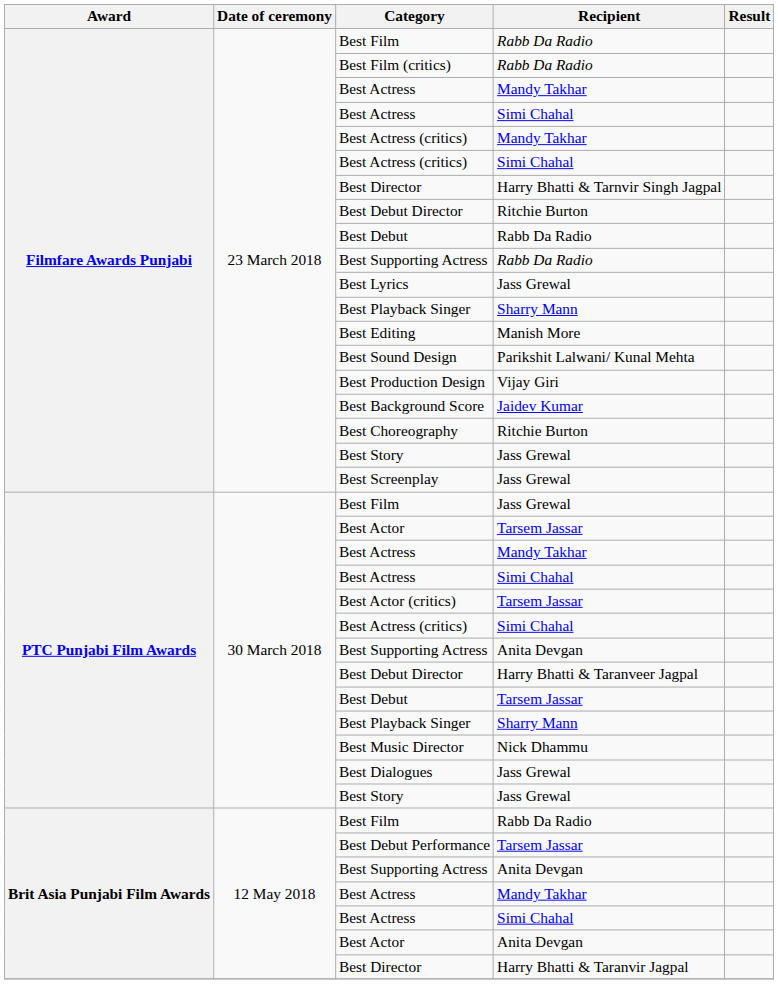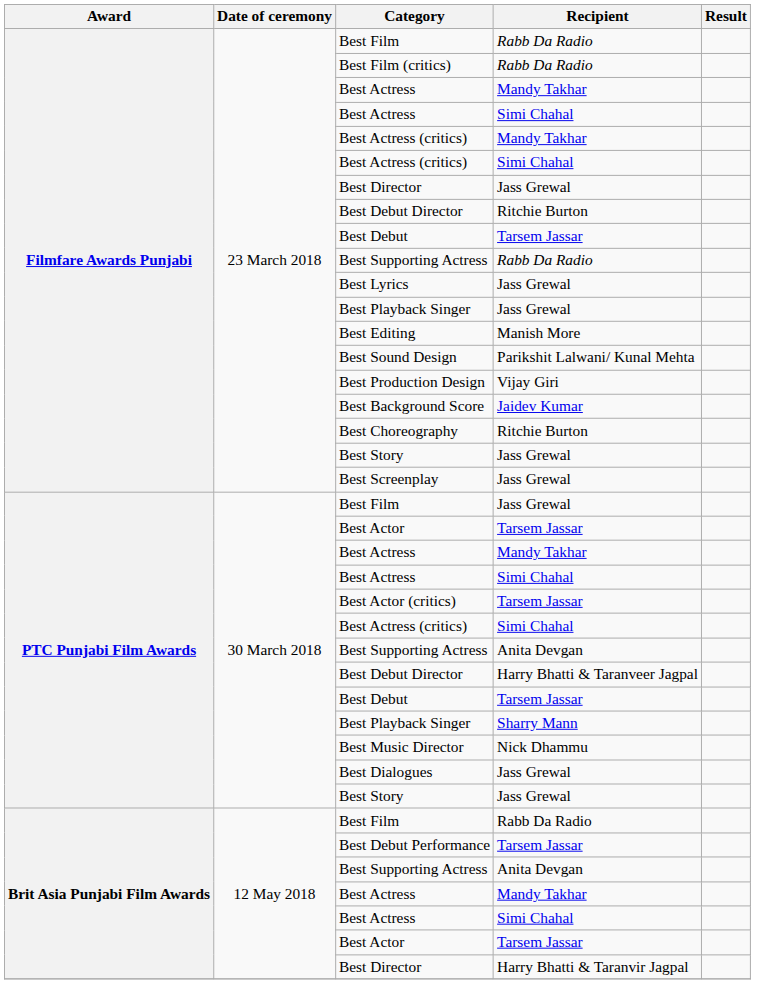 <table class="wikitable plainrowheaders sortable">
 <tr>
 <th scope="col">Award</th>
 <th scope="col">Date of ceremony</th>
 <th scope="col">Category</th>
 <th scope="col">Recipient</th>
 <th scope="col">Result</th>
 </tr>
 <tr>
 <th scope="row" rowspan="19"><a href='#'>Filmfare Awards Punjabi</a></th>
 <td rowspan="19" style="text-align:center;">23 March 2018</td>
 <td>Best Film</td>
 <td><em>Rabb Da Radio</em></td>
 <td></td>
 </tr>
 <tr>
 <td>Best Film (critics)</td>
 <td><em>Rabb Da Radio</em></td>
 <td></td>
 </tr>
 <tr>
 <td>Best Actress</td>
 <td><a href='#'>Mandy Takhar</a></td>
 <td></td>
 </tr>
 <tr>
 <td>Best Actress</td>
 <td><a href='#'>Simi Chahal</a></td>
 <td></td>
 </tr>
 <tr>
 <td>Best Actress (critics)</td>
 <td><a href='#'>Mandy Takhar</a></td>
 <td></td>
 </tr>
 <tr>
 <td>Best Actress (critics)</td>
 <td><a href='#'>Simi Chahal</a></td>
 <td></td>
 </tr>
 <tr>
 <td>Best Director</td>
-<td>Harry Bhatti & Tarnvir Singh Jagpal</td>
+<td>Jass Grewal</td>
 <td></td>
 </tr>
 <tr>
 <td>Best Debut Director</td>
 <td>Ritchie Burton</td>
 <td></td>
 </tr>
 <tr>
 <td>Best Debut</td>
-<td>Rabb Da Radio</td>
+<td><a href='#'>Tarsem Jassar</a></td>
 <td></td>
 </tr>
 <tr>
 <td>Best Supporting Actress</td>
 <td><em>Rabb Da Radio</em></td>
 <td></td>
 </tr>
 <tr>
 <td>Best Lyrics</td>
 <td>Jass Grewal</td>
 <td></td>
 </tr>
 <tr>
 <td>Best Playback Singer</td>
-<td><a href='#'>Sharry Mann</a></td>
+<td>Jass Grewal</td>
 <td></td>
 </tr>
 <tr>
 <td>Best Editing</td>
 <td>Manish More</td>
 <td></td>
 </tr>
 <tr>
 <td>Best Sound Design</td>
 <td>Parikshit Lalwani/ Kunal Mehta</td>
 <td></td>
 </tr>
 <tr>
 <td>Best Production Design</td>
 <td>Vijay Giri</td>
 <td></td>
 </tr>
 <tr>
 <td>Best Background Score</td>
 <td><a href='#'>Jaidev Kumar</a></td>
 <td></td>
 </tr>
 <tr>
 <td>Best Choreography</td>
 <td>Ritchie Burton</td>
 <td></td>
 </tr>
 <tr>
 <td>Best Story</td>
 <td>Jass Grewal</td>
 <td></td>
 </tr>
 <tr>
 <td>Best Screenplay</td>
 <td>Jass Grewal</td>
 <td></td>
 </tr>
 <tr>
 <th scope="row" rowspan="13"><a href='#'>PTC Punjabi Film Awards</a></th>
 <td rowspan="13" style="text-align:center;">30 March 2018</td>
 <td>Best Film</td>
 <td>Jass Grewal</td>
 <td></td>
 </tr>
 <tr>
 <td>Best Actor</td>
 <td><a href='#'>Tarsem Jassar</a></td>
 <td></td>
 </tr>
 <tr>
 <td>Best Actress</td>
 <td><a href='#'>Mandy Takhar</a></td>
 <td></td>
 </tr>
 <tr>
 <td>Best Actress</td>
 <td><a href='#'>Simi Chahal</a></td>
 <td></td>
 </tr>
 <tr>
 <td>Best Actor (critics)</td>
 <td><a href='#'>Tarsem Jassar</a></td>
 <td></td>
 </tr>
 <tr>
 <td>Best Actress (critics)</td>
 <td><a href='#'>Simi Chahal</a></td>
 <td></td>
 </tr>
 <tr>
 <td>Best Supporting Actress</td>
 <td>Anita Devgan</td>
 <td></td>
 </tr>
 <tr>
 <td>Best Debut Director</td>
 <td>Harry Bhatti & Taranveer Jagpal</td>
 <td></td>
 </tr>
 <tr>
 <td>Best Debut</td>
 <td><a href='#'>Tarsem Jassar</a></td>
 <td></td>
 </tr>
 <tr>
 <td>Best Playback Singer</td>
 <td><a href='#'>Sharry Mann</a></td>
 <td></td>
 </tr>
 <tr>
 <td>Best Music Director</td>
 <td>Nick Dhammu</td>
 <td></td>
 </tr>
 <tr>
 <td>Best Dialogues</td>
 <td>Jass Grewal</td>
 <td></td>
 </tr>
 <tr>
 <td>Best Story</td>
 <td>Jass Grewal</td>
 <td></td>
 </tr>
 <tr>
 <th scope="row" rowspan="7">Brit Asia Punjabi Film Awards</th>
 <td rowspan="7" style="text-align:center;">12 May 2018</td>
 <td>Best Film</td>
 <td>Rabb Da Radio</td>
 <td></td>
 </tr>
 <tr>
 <td>Best Debut Performance</td>
 <td><a href='#'>Tarsem Jassar</a></td>
 <td></td>
 </tr>
 <tr>
 <td>Best Supporting Actress</td>
 <td>Anita Devgan</td>
 <td></td>
 </tr>
 <tr>
 <td>Best Actress</td>
 <td><a href='#'>Mandy Takhar</a></td>
 <td></td>
 </tr>
 <tr>
 <td>Best Actress</td>
 <td><a href='#'>Simi Chahal</a></td>
 <td></td>
 </tr>
 <tr>
 <td>Best Actor</td>
-<td>Anita Devgan</td>
+<td><a href='#'>Tarsem Jassar</a></td>
 <td></td>
 </tr>
 <tr>
 <td>Best Director</td>
 <td>Harry Bhatti & Taranvir Jagpal</td>
 <td></td>
 </tr>
 <tr>
 </tr>
 </table>
